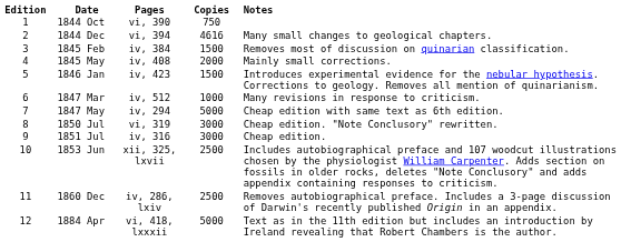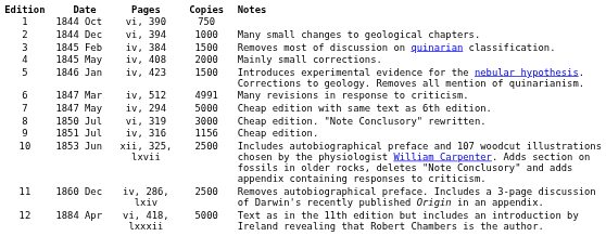 <table cellspacing="0" style="text-align:center ;">
 <tr>
 <th style="width:80px; text-align:center;">Edition</th>
 <th style="width:80px; text-align:left;">   Date</th>
 <th style="width:80px; text-align:center;">Pages</th>
 <th style="width:80px; text-align:center;">Copies</th>
 <th style="width:500px; text-align:left;">Notes</th>
 </tr>
 <tr>
 <td>1</td>
 <td align=left>1844 Oct</td>
 <td>vi, 390</td>
 <td>750</td>
 </tr>
 <tr valign="top">
 <td>2</td>
 <td align=left>1844 Dec</td>
 <td>vi, 394</td>
-<td>4616</td>
+<td>1000</td>
 <td align=left>Many small changes to geological chapters.</td>
 </tr>
 <tr valign="top">
 <td>3</td>
 <td align=left>1845 Feb</td>
 <td>iv, 384</td>
 <td>1500</td>
 <td align=left>Removes most of discussion on <a href='#'>quinarian</a> classification.</td>
 </tr>
 <tr valign="top">
 <td>4</td>
 <td align=left>1845 May</td>
 <td>iv, 408</td>
 <td>2000</td>
 <td align=left>Mainly small corrections.</td>
 </tr>
 <tr valign="top">
 <td>5</td>
 <td align=left>1846 Jan</td>
 <td>iv, 423</td>
 <td>1500</td>
 <td align=left>Introduces experimental evidence for the <a href='#'>nebular hypothesis</a>. Corrections to geology. Removes all mention of quinarianism.</td>
 </tr>
 <tr valign="top">
 <td>6</td>
 <td align=left>1847 Mar</td>
 <td>iv, 512</td>
-<td>1000</td>
+<td>4991</td>
 <td align=left>Many revisions in response to criticism.</td>
 </tr>
 <tr valign="top">
 <td>7</td>
 <td align=left>1847 May</td>
 <td>iv, 294</td>
 <td>5000</td>
 <td align=left>Cheap edition with same text as 6th edition.</td>
 </tr>
 <tr valign="top">
 <td>8</td>
 <td align=left>1850 Jul</td>
 <td>vi, 319</td>
 <td>3000</td>
 <td align=left>Cheap edition. "Note Conclusory" rewritten.</td>
 </tr>
 <tr valign="top">
 <td>9</td>
 <td align=left>1851 Jul</td>
 <td>iv, 316</td>
-<td>3000</td>
+<td>1156</td>
 <td align=left>Cheap edition.</td>
 </tr>
 <tr valign="top">
 <td>10</td>
 <td align=left>1853 Jun</td>
 <td>xii, 325, lxvii</td>
 <td>2500</td>
 <td align=left>Includes autobiographical preface and 107 woodcut illustrations chosen by the physiologist <a href='#'>William Carpenter</a>.  Adds section on fossils in older rocks, deletes "Note Conclusory" and adds appendix containing responses to criticism.</td>
 </tr>
 <tr valign="top">
 <td>11</td>
 <td align=left>1860 Dec</td>
 <td>iv, 286, lxiv</td>
 <td>2500</td>
 <td align=left>Removes autobiographical preface. Includes a 3-page discussion of Darwin's recently published <em>Origin</em> in an appendix.</td>
 </tr>
 <tr valign="top">
 <td>12</td>
 <td align=left>1884 Apr</td>
 <td>vi, 418, lxxxii</td>
 <td>5000</td>
 <td align=left>Text as in the 11th edition but includes an introduction by Ireland revealing that Robert Chambers is the author.</td>
 </tr>
 </table>
